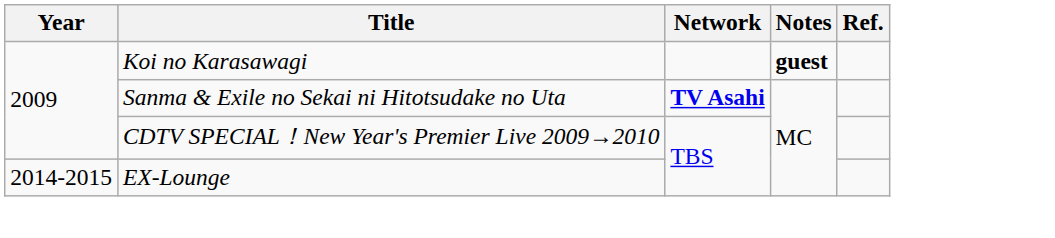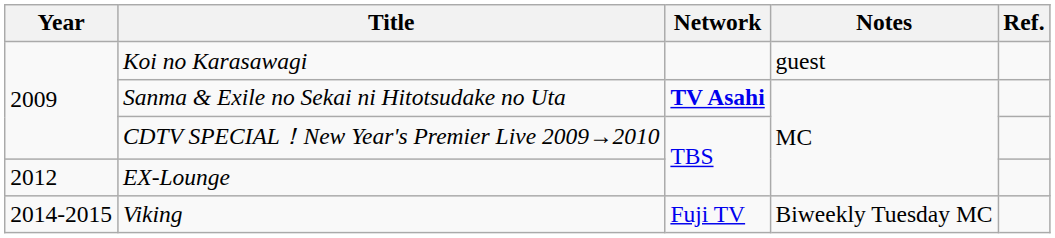 <table class="wikitable">
 <tr>
 <th>Year</th>
 <th>Title</th>
 <th>Network</th>
 <th>Notes</th>
 <th>Ref.</th>
 </tr>
 <tr>
 <td rowspan="3">2009</td>
 <td><em>Koi no Karasawagi</em></td>
 <td></td>
-<td><strong>guest</strong></td>
+<td>guest</td>
 <td></td>
 </tr>
 <tr>
 <td><em>Sanma & Exile no Sekai ni Hitotsudake no Uta</em></td>
 <td><strong><a href='#'>TV Asahi</a></strong></td>
 <td rowspan="3">MC</td>
 <td></td>
 </tr>
 <tr>
 <td><em>CDTV SPECIAL！New Year's Premier Live 2009→2010</em></td>
 <td rowspan="2"><a href='#'>TBS</a></td>
 <td></td>
 </tr>
 <tr>
-<td>2014-2015</td>
+<td>2012</td>
 <td><em>EX-Lounge</em></td>
 <td></td>
 </tr>
+<tr>
+<td>2014-2015</td>
+<td><em>Viking</em></td>
+<td><a href='#'>Fuji TV</a></td>
+<td>Biweekly Tuesday MC</td>
+<td></td>
+</tr>
 </table>
